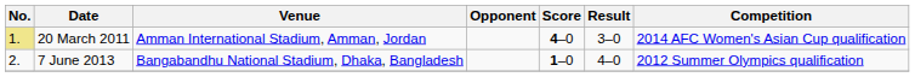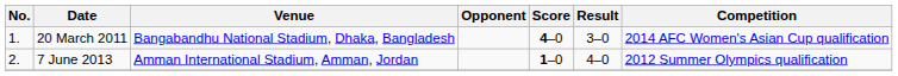 <table class="wikitable">
 <tr>
 <th>No.</th>
 <th>Date</th>
 <th>Venue</th>
 <th>Opponent</th>
 <th>Score</th>
 <th>Result</th>
 <th>Competition</th>
 </tr>
 <tr>
-<td style="background: khaki;">1.</td>
+<td>1.</td>
 <td>20 March 2011</td>
-<td><a href='#'>Amman International Stadium</a>, <a href='#'>Amman</a>, <a href='#'>Jordan</a></td>
+<td><a href='#'>Bangabandhu National Stadium</a>, <a href='#'>Dhaka</a>, <a href='#'>Bangladesh</a></td>
 <td></td>
 <td align=center><strong>4</strong>–0</td>
 <td align=center>3–0</td>
 <td><a href='#'>2014 AFC Women's Asian Cup qualification</a></td>
 </tr>
 <tr>
 <td>2.</td>
 <td>7 June 2013</td>
-<td><a href='#'>Bangabandhu National Stadium</a>, <a href='#'>Dhaka</a>, <a href='#'>Bangladesh</a></td>
+<td><a href='#'>Amman International Stadium</a>, <a href='#'>Amman</a>, <a href='#'>Jordan</a></td>
 <td></td>
 <td align=center><strong>1</strong>–0</td>
 <td align=center>4–0</td>
 <td><a href='#'>2012 Summer Olympics qualification</a></td>
 </tr>
 <tr>
 </tr>
 </table>
